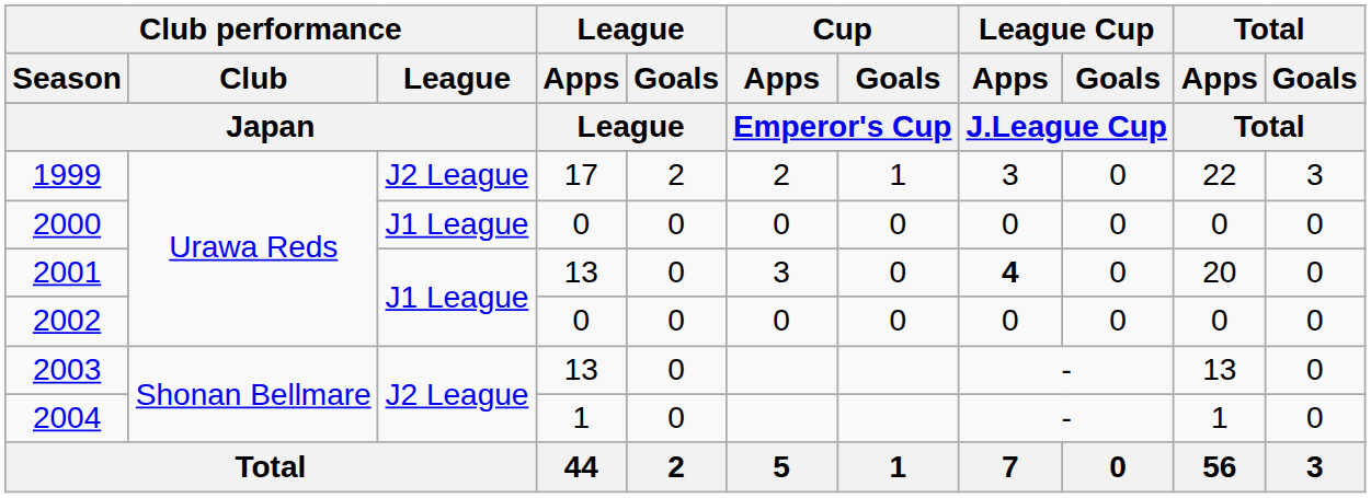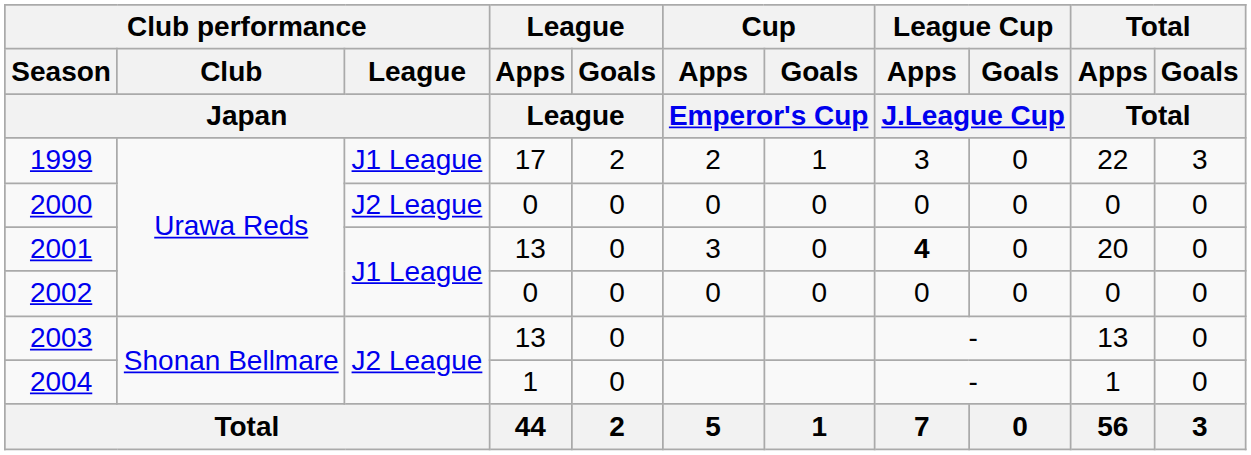 <table class="wikitable" style="text-align:center;">
 <tr>
 <th colspan=3>Club performance</th>
 <th colspan=2>League</th>
 <th colspan=2>Cup</th>
 <th colspan=2>League Cup</th>
 <th colspan=2>Total</th>
 </tr>
 <tr>
 <th>Season</th>
 <th>Club</th>
 <th>League</th>
 <th>Apps</th>
 <th>Goals</th>
 <th>Apps</th>
 <th>Goals</th>
 <th>Apps</th>
 <th>Goals</th>
 <th>Apps</th>
 <th>Goals</th>
 </tr>
 <tr>
 <th colspan=3>Japan</th>
 <th colspan=2>League</th>
 <th colspan=2><a href='#'>Emperor's Cup</a></th>
 <th colspan=2><a href='#'>J.League Cup</a></th>
 <th colspan=2>Total</th>
 </tr>
 <tr>
 <td><a href='#'>1999</a></td>
 <td rowspan="4"><a href='#'>Urawa Reds</a></td>
-<td><a href='#'>J2 League</a></td>
+<td><a href='#'>J1 League</a></td>
 <td>17</td>
 <td>2</td>
 <td>2</td>
 <td>1</td>
 <td>3</td>
 <td>0</td>
 <td>22</td>
 <td>3</td>
 </tr>
 <tr>
 <td><a href='#'>2000</a></td>
-<td><a href='#'>J1 League</a></td>
+<td><a href='#'>J2 League</a></td>
 <td>0</td>
 <td>0</td>
 <td>0</td>
 <td>0</td>
 <td>0</td>
 <td>0</td>
 <td>0</td>
 <td>0</td>
 </tr>
 <tr>
 <td><a href='#'>2001</a></td>
 <td rowspan="2"><a href='#'>J1 League</a></td>
 <td>13</td>
 <td>0</td>
 <td>3</td>
 <td>0</td>
 <td><strong>4</strong></td>
 <td>0</td>
 <td>20</td>
 <td>0</td>
 </tr>
 <tr>
 <td><a href='#'>2002</a></td>
 <td>0</td>
 <td>0</td>
 <td>0</td>
 <td>0</td>
 <td>0</td>
 <td>0</td>
 <td>0</td>
 <td>0</td>
 </tr>
 <tr>
 <td><a href='#'>2003</a></td>
 <td rowspan="2"><a href='#'>Shonan Bellmare</a></td>
 <td rowspan="2"><a href='#'>J2 League</a></td>
 <td>13</td>
 <td>0</td>
 <td></td>
 <td></td>
 <td colspan="2">-</td>
 <td>13</td>
 <td>0</td>
 </tr>
 <tr>
 <td><a href='#'>2004</a></td>
 <td>1</td>
 <td>0</td>
 <td></td>
 <td></td>
 <td colspan="2">-</td>
 <td>1</td>
 <td>0</td>
 </tr>
 <tr>
 <th colspan=3>Total</th>
 <th>44</th>
 <th>2</th>
 <th>5</th>
 <th>1</th>
 <th>7</th>
 <th>0</th>
 <th>56</th>
 <th>3</th>
 </tr>
 </table>
